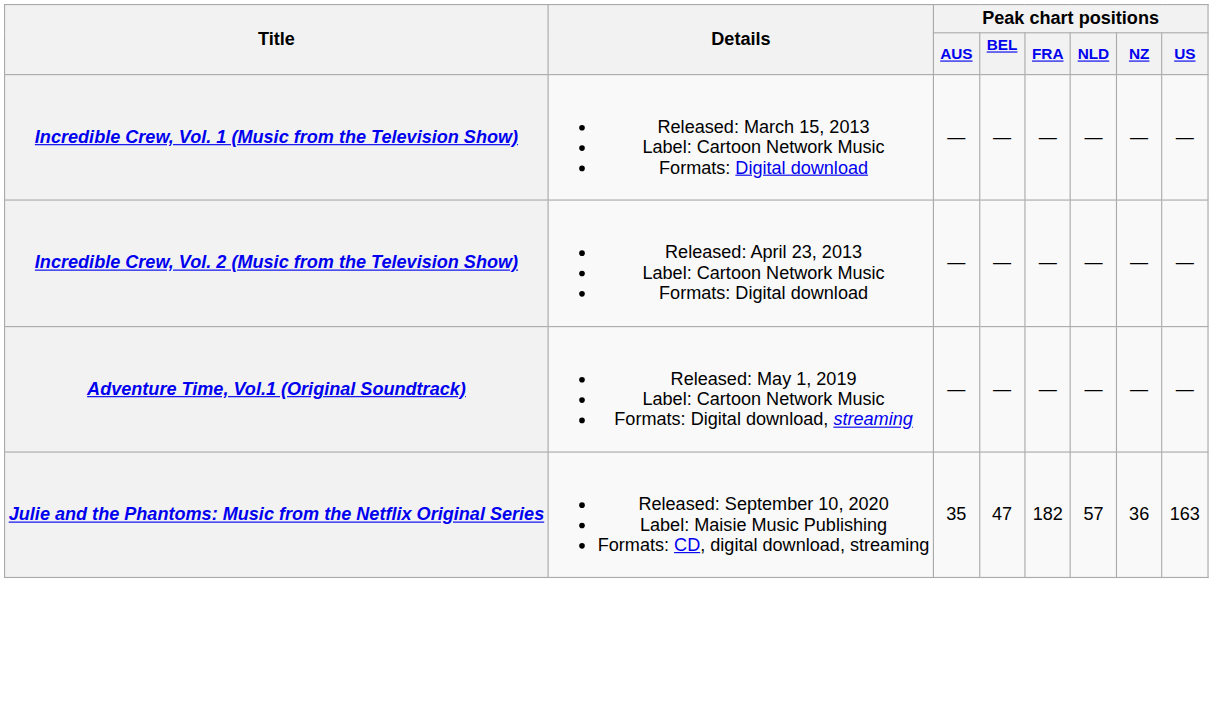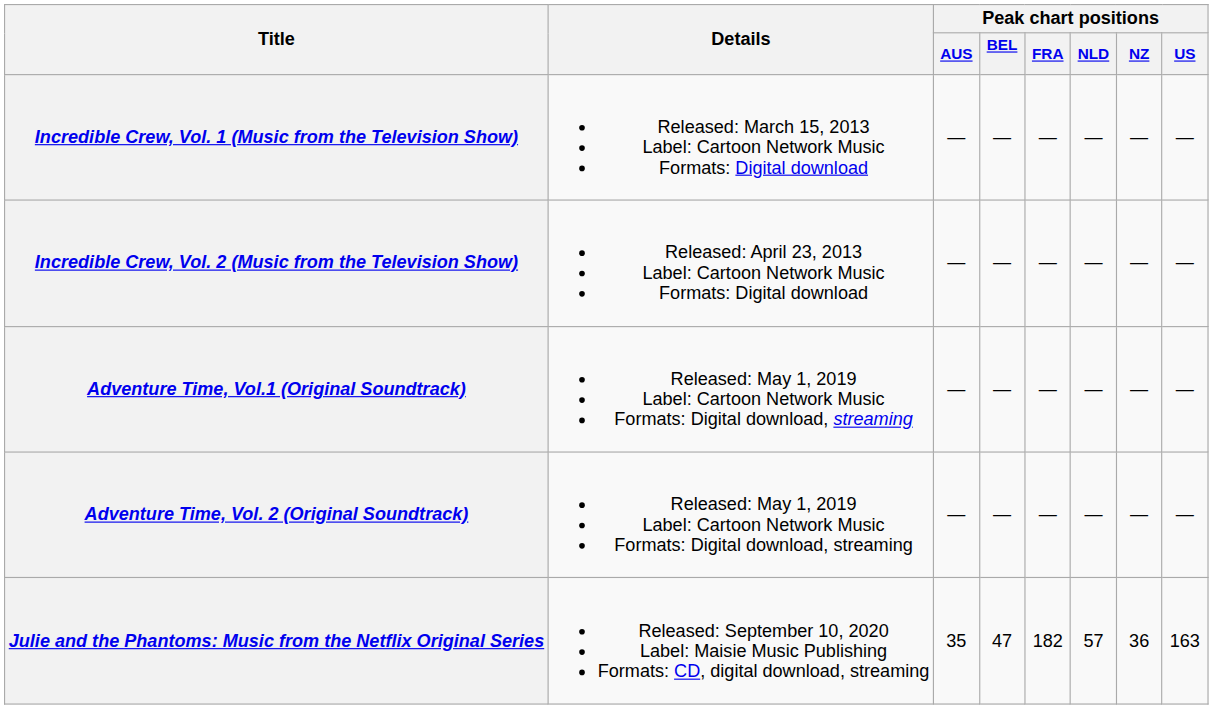 <table class="wikitable plainrowheaders" style="text-align:center;">
 <tr>
 <th scope="col" rowspan="2">Title</th>
 <th scope="col" rowspan="2">Details</th>
 <th scope="col" colspan="6">Peak chart positions</th>
 </tr>
 <tr>
 <th style="width:2.5em; font-size:85%"><a href='#'>AUS</a><br></th>
 <th style="width:2.5em; font-size:85%"><a href='#'>BEL<br></a><br></th>
 <th style="width:2.5em; font-size:85%"><a href='#'>FRA</a><br></th>
 <th style="width:2.5em; font-size:85%"><a href='#'>NLD</a><br></th>
 <th style="width:2.5em; font-size:85%"><a href='#'>NZ</a><br></th>
 <th style="width:2.5em; font-size:85%"><a href='#'>US</a><br></th>
 </tr>
 <tr>
 <th scope="row"><em><a href='#'>Incredible Crew, Vol. 1 (Music from the Television Show)</a></em></th>
 <td><br><ul><li>Released: March 15, 2013</li><li>Label: Cartoon Network Music</li><li>Formats: <a href='#'>Digital download</a></li></ul></td>
 <td>—</td>
 <td>—</td>
 <td>—</td>
 <td>—</td>
 <td>—</td>
 <td>—</td>
 </tr>
 <tr>
 <th scope="row"><em><a href='#'>Incredible Crew, Vol. 2 (Music from the Television Show)</a></em></th>
 <td><br><ul><li>Released: April 23, 2013</li><li>Label: Cartoon Network Music</li><li>Formats: Digital download</li></ul></td>
 <td>—</td>
 <td>—</td>
 <td>—</td>
 <td>—</td>
 <td>—</td>
 <td>—</td>
 </tr>
 <tr>
 <th scope="row"><em><a href='#'>Adventure Time, Vol.1 (Original Soundtrack)</a></em></th>
 <td><br><ul><li>Released: May 1, 2019</li><li>Label: Cartoon Network Music</li><li>Formats: Digital download, <em><a href='#'>streaming</a></em></li></ul></td>
 <td>—</td>
 <td>—</td>
 <td>—</td>
 <td>—</td>
 <td>—</td>
 <td>—</td>
 </tr>
 <tr>
+<th scope="row"><em><a href='#'>Adventure Time, Vol. 2 (Original Soundtrack)</a></em></th>
+<td><br><ul><li>Released: May 1, 2019</li><li>Label: Cartoon Network Music</li><li>Formats: Digital download, streaming</li></ul></td>
+<td>—</td>
+<td>—</td>
+<td>—</td>
+<td>—</td>
+<td>—</td>
+<td>—</td>
+</tr>
+<tr>
 <th scope="row"><em><a href='#'>Julie and the Phantoms: Music from the Netflix Original Series</a></em></th>
 <td><br><ul><li>Released: September 10, 2020</li><li>Label: Maisie Music Publishing</li><li>Formats: <a href='#'>CD</a>, digital download, streaming</li></ul></td>
 <td>35</td>
 <td>47</td>
 <td>182</td>
 <td>57</td>
 <td>36</td>
 <td>163</td>
 </tr>
 </table>
